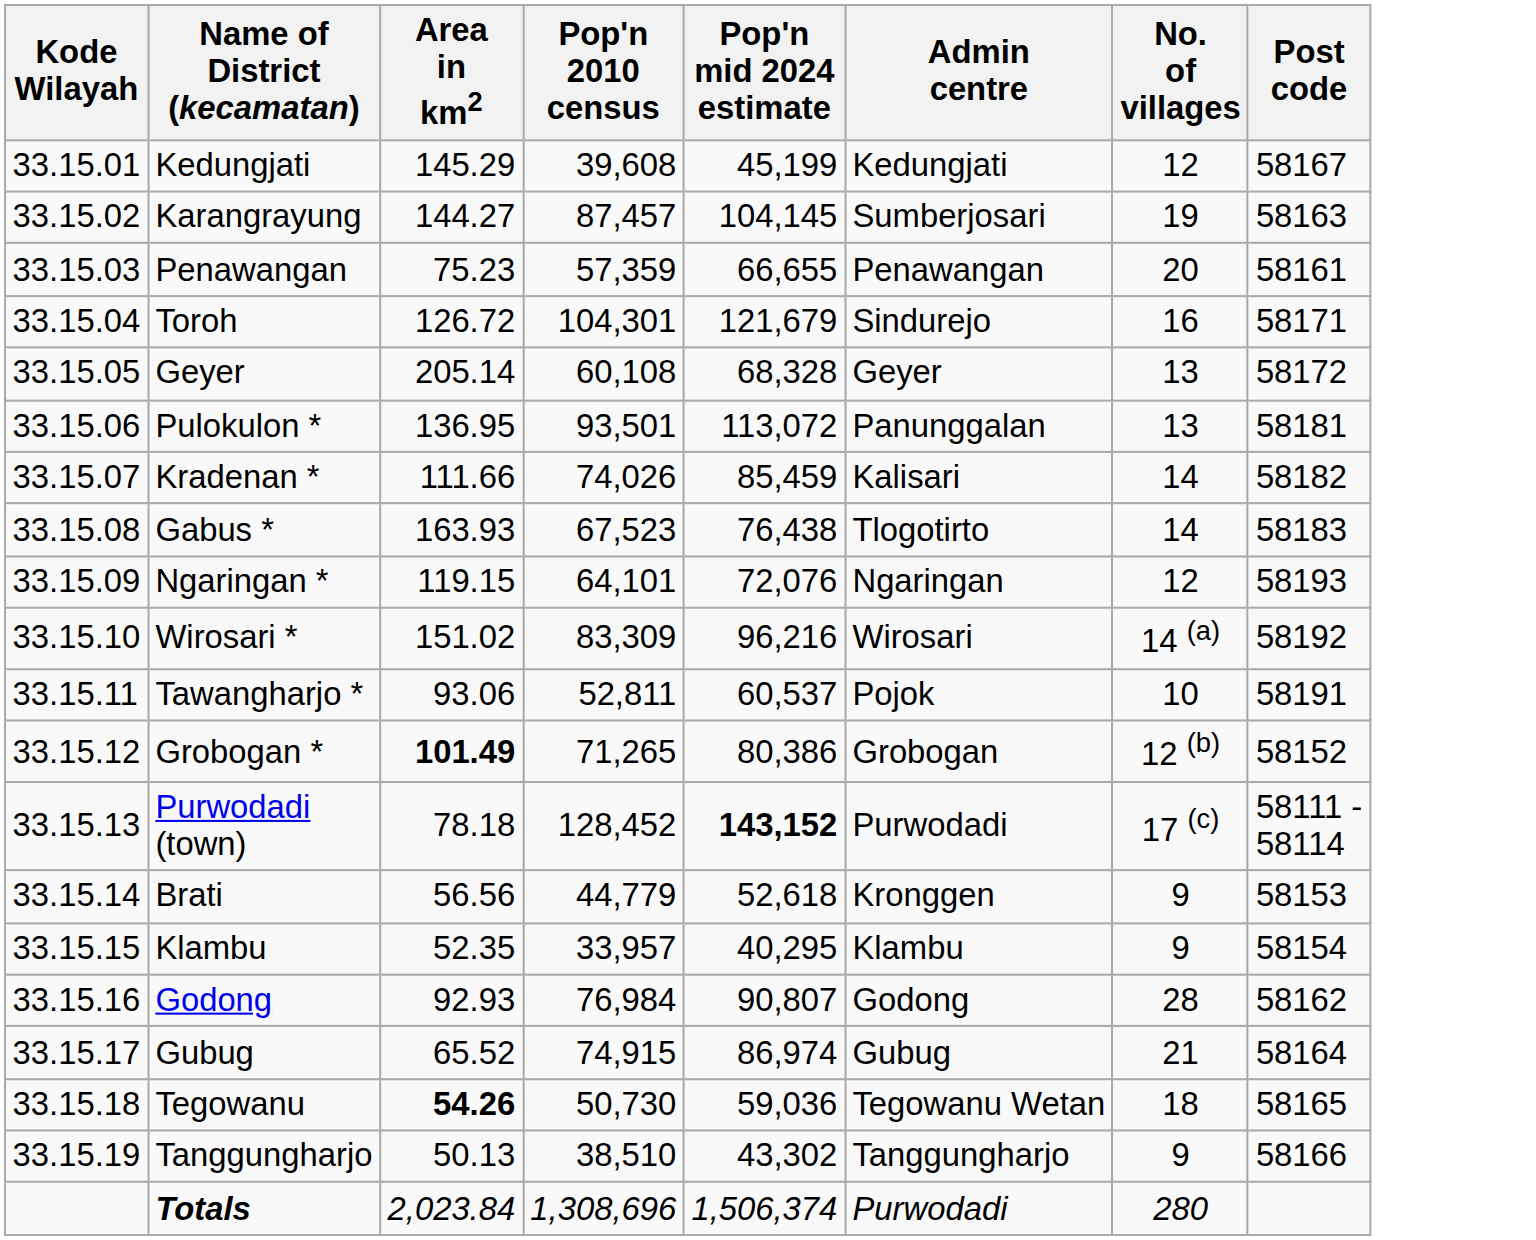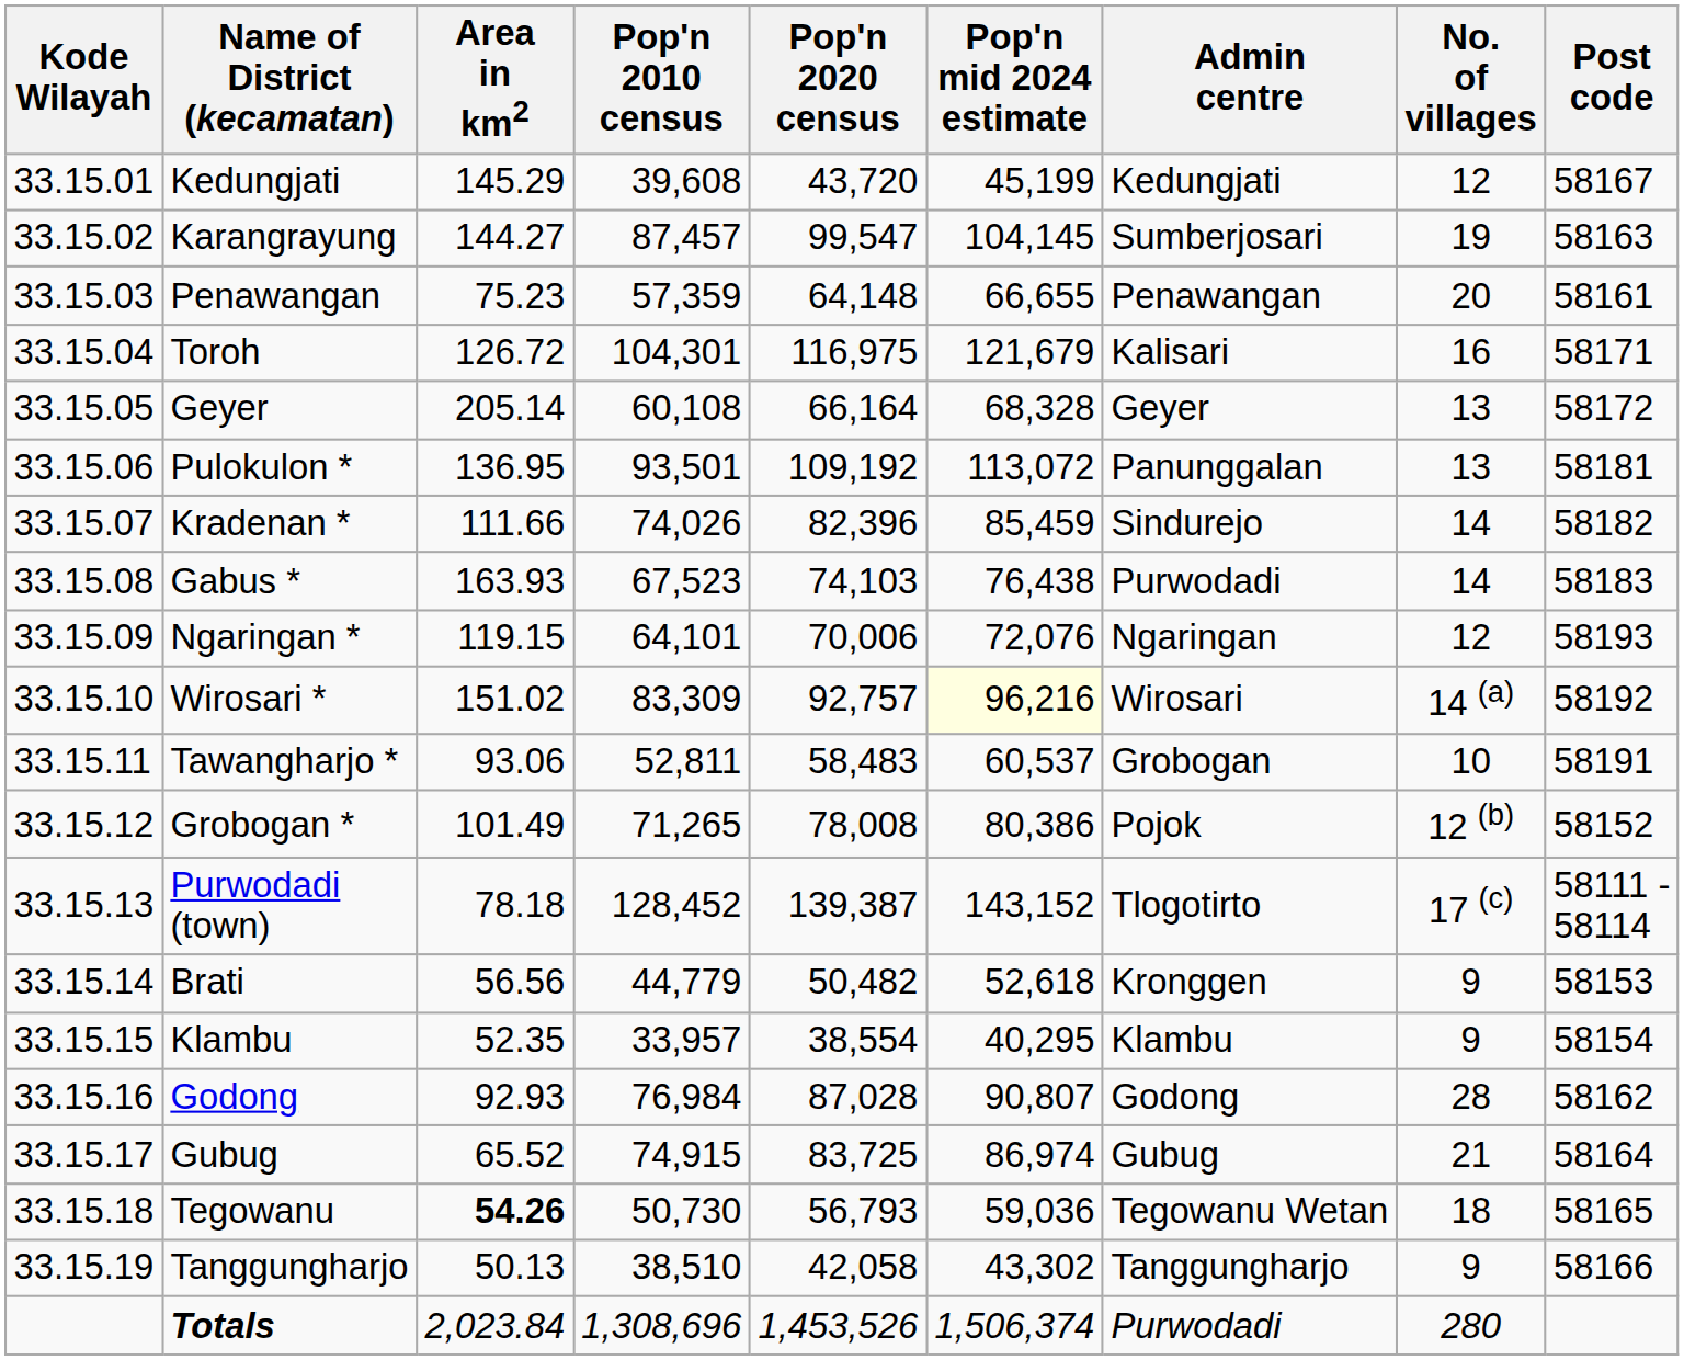 <table class="wikitable">
 <tr>
 <th>Kode <br>Wilayah</th>
 <th>Name of<br>District<br>(<em>kecamatan</em>)</th>
 <th>Area <br>in<br>km<sup>2</sup></th>
 <th>Pop'n <br>2010<br> census</th>
+<th>Pop'n <br>2020<br>census</th>
 <th>Pop'n <br>mid 2024<br>estimate</th>
 <th>Admin<br>centre</th>
 <th>No.<br>of<br>villages</th>
 <th>Post<br>code</th>
 </tr>
 <tr>
 <td>33.15.01</td>
 <td>Kedungjati</td>
 <td align="right">145.29</td>
 <td align="right">39,608</td>
+<td align="right">43,720</td>
 <td align="right">45,199</td>
 <td>Kedungjati</td>
 <td align="center">12</td>
 <td>58167</td>
 </tr>
 <tr>
 <td>33.15.02</td>
 <td>Karangrayung</td>
 <td align="right">144.27</td>
 <td align="right">87,457</td>
+<td align="right">99,547</td>
 <td align="right">104,145</td>
 <td>Sumberjosari</td>
 <td align="center">19</td>
 <td>58163</td>
 </tr>
 <tr>
 <td>33.15.03</td>
 <td>Penawangan</td>
 <td align="right">75.23</td>
 <td align="right">57,359</td>
+<td align="right">64,148</td>
 <td align="right">66,655</td>
 <td>Penawangan</td>
 <td align="center">20</td>
 <td>58161</td>
 </tr>
 <tr>
 <td>33.15.04</td>
 <td>Toroh</td>
 <td align="right">126.72</td>
 <td align="right">104,301</td>
+<td align="right">116,975</td>
 <td align="right">121,679</td>
-<td>Sindurejo</td>
+<td>Kalisari</td>
 <td align="center">16</td>
 <td>58171</td>
 </tr>
 <tr>
 <td>33.15.05</td>
 <td>Geyer</td>
 <td align="right">205.14</td>
 <td align="right">60,108</td>
+<td align="right">66,164</td>
 <td align="right">68,328</td>
 <td>Geyer</td>
 <td align="center">13</td>
 <td>58172</td>
 </tr>
 <tr>
 <td>33.15.06</td>
 <td>Pulokulon *</td>
 <td align="right">136.95</td>
 <td align="right">93,501</td>
+<td align="right">109,192</td>
 <td align="right">113,072</td>
 <td>Panunggalan</td>
 <td align="center">13</td>
 <td>58181</td>
 </tr>
 <tr>
 <td>33.15.07</td>
 <td>Kradenan *</td>
 <td align="right">111.66</td>
 <td align="right">74,026</td>
+<td align="right">82,396</td>
 <td align="right">85,459</td>
-<td>Kalisari</td>
+<td>Sindurejo</td>
 <td align="center">14</td>
 <td>58182</td>
 </tr>
 <tr>
 <td>33.15.08</td>
 <td>Gabus *</td>
 <td align="right">163.93</td>
 <td align="right">67,523</td>
+<td align="right">74,103</td>
 <td align="right">76,438</td>
-<td>Tlogotirto</td>
+<td>Purwodadi</td>
 <td align="center">14</td>
 <td>58183</td>
 </tr>
 <tr>
 <td>33.15.09</td>
 <td>Ngaringan *</td>
 <td align="right">119.15</td>
 <td align="right">64,101</td>
+<td align="right">70,006</td>
 <td align="right">72,076</td>
 <td>Ngaringan</td>
 <td align="center">12</td>
 <td>58193</td>
 </tr>
 <tr>
 <td>33.15.10</td>
 <td>Wirosari *</td>
 <td align="right">151.02</td>
 <td align="right">83,309</td>
-<td align="right">96,216</td>
+<td align="right">92,757</td>
+<td align="right" style="background: lightyellow;">96,216</td>
 <td>Wirosari</td>
 <td align="center">14 <sup>(a)</sup></td>
 <td>58192</td>
 </tr>
 <tr>
 <td>33.15.11</td>
 <td>Tawangharjo *</td>
 <td align="right">93.06</td>
 <td align="right">52,811</td>
+<td align="right">58,483</td>
 <td align="right">60,537</td>
-<td>Pojok</td>
+<td>Grobogan</td>
 <td align="center">10</td>
 <td>58191</td>
 </tr>
 <tr>
 <td>33.15.12</td>
 <td>Grobogan *</td>
-<td align="right"><strong>101.49</strong></td>
+<td align="right">101.49</td>
 <td align="right">71,265</td>
+<td align="right">78,008</td>
 <td align="right">80,386</td>
-<td>Grobogan</td>
+<td>Pojok</td>
 <td align="center">12 <sup>(b)</sup></td>
 <td>58152</td>
 </tr>
 <tr>
 <td>33.15.13</td>
 <td><a href='#'>Purwodadi</a> <br> (town)</td>
 <td align="right">78.18</td>
 <td align="right">128,452</td>
-<td align="right"><strong>143,152</strong></td>
-<td>Purwodadi</td>
+<td align="right">139,387</td>
+<td align="right">143,152</td>
+<td>Tlogotirto</td>
 <td align="center">17 <sup>(c)</sup></td>
 <td>58111 - <br>58114</td>
 </tr>
 <tr>
 <td>33.15.14</td>
 <td>Brati</td>
 <td align="right">56.56</td>
 <td align="right">44,779</td>
+<td align="right">50,482</td>
 <td align="right">52,618</td>
 <td>Kronggen</td>
 <td align="center">9</td>
 <td>58153</td>
 </tr>
 <tr>
 <td>33.15.15</td>
 <td>Klambu</td>
 <td align="right">52.35</td>
 <td align="right">33,957</td>
+<td align="right">38,554</td>
 <td align="right">40,295</td>
 <td>Klambu</td>
 <td align="center">9</td>
 <td>58154</td>
 </tr>
 <tr>
 <td>33.15.16</td>
 <td><a href='#'>Godong</a></td>
 <td align="right">92.93</td>
 <td align="right">76,984</td>
+<td align="right">87,028</td>
 <td align="right">90,807</td>
 <td>Godong</td>
 <td align="center">28</td>
 <td>58162</td>
 </tr>
 <tr>
 <td>33.15.17</td>
 <td>Gubug</td>
 <td align="right">65.52</td>
 <td align="right">74,915</td>
+<td align="right">83,725</td>
 <td align="right">86,974</td>
 <td>Gubug</td>
 <td align="center">21</td>
 <td>58164</td>
 </tr>
 <tr>
 <td>33.15.18</td>
 <td>Tegowanu</td>
 <td align="right"><strong>54.26</strong></td>
 <td align="right">50,730</td>
+<td align="right">56,793</td>
 <td align="right">59,036</td>
 <td>Tegowanu Wetan</td>
 <td align="center">18</td>
 <td>58165</td>
 </tr>
 <tr>
 <td>33.15.19</td>
 <td>Tanggungharjo</td>
 <td align="right">50.13</td>
 <td align="right">38,510</td>
+<td align="right">42,058</td>
 <td align="right">43,302</td>
 <td>Tanggungharjo</td>
 <td align="center">9</td>
 <td>58166</td>
 </tr>
 <tr>
 <td></td>
 <td><strong><em>Totals</em></strong></td>
 <td align="right"><em>2,023.84</em></td>
 <td align="right"><em>1,308,696</em></td>
+<td align="right"><em>1,453,526</em></td>
 <td align="right"><em>1,506,374</em></td>
 <td><em>Purwodadi</em></td>
 <td align="center"><em>280</em></td>
 <td></td>
 </tr>
 </table>
